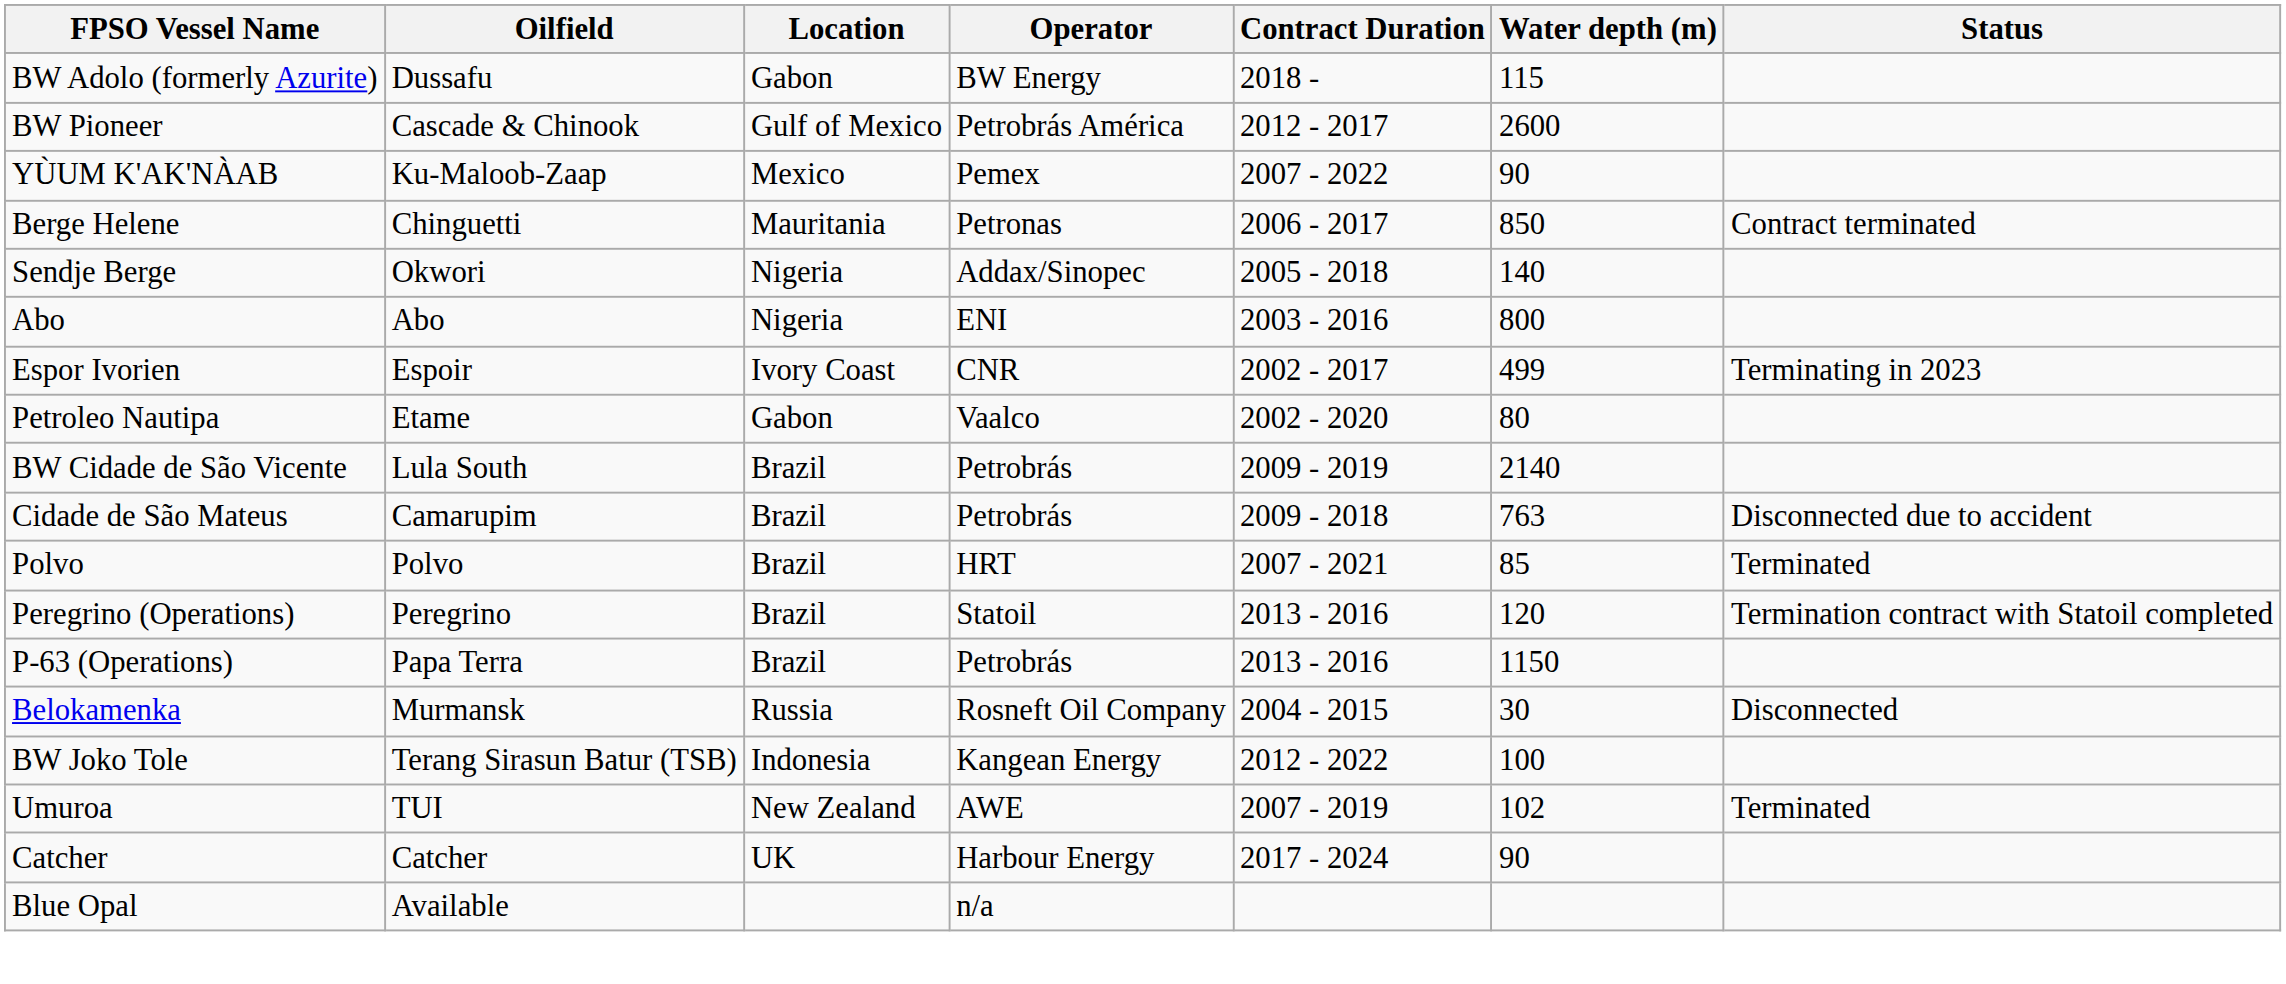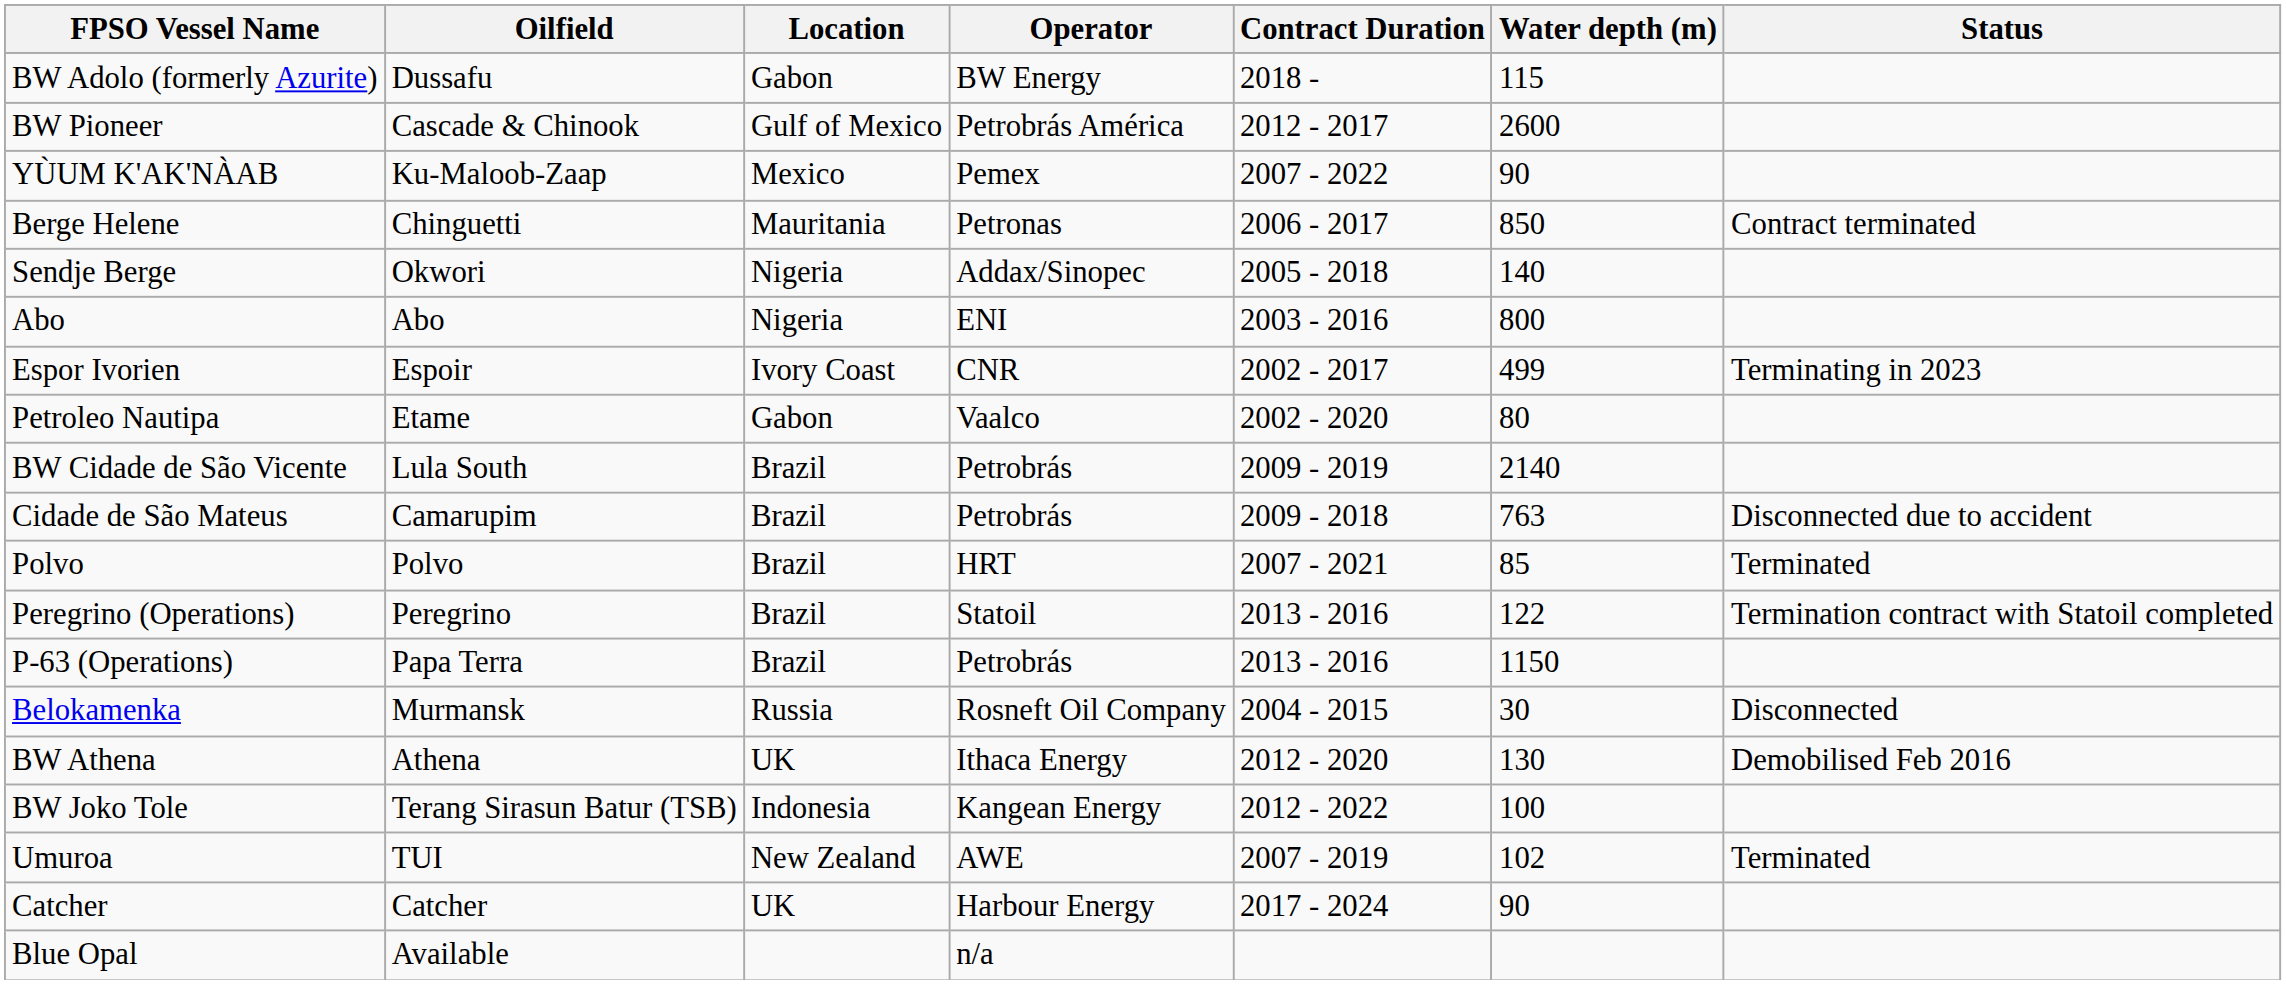 <table class="wikitable">
 <tr>
 <th>FPSO Vessel Name</th>
 <th>Oilfield</th>
 <th>Location</th>
 <th>Operator</th>
 <th>Contract Duration</th>
 <th>Water depth (m)</th>
 <th>Status</th>
 </tr>
 <tr>
 <td>BW Adolo (formerly <a href='#'>Azurite</a>)</td>
 <td>Dussafu</td>
 <td> Gabon</td>
 <td>BW Energy</td>
 <td>2018 -</td>
 <td>115</td>
 <td></td>
 </tr>
 <tr>
 <td>BW Pioneer</td>
 <td>Cascade & Chinook</td>
 <td> Gulf of Mexico</td>
 <td>Petrobrás América</td>
 <td>2012 - 2017</td>
 <td>2600</td>
 <td></td>
 </tr>
 <tr>
 <td>YÙUM K'AK'NÀAB</td>
 <td>Ku-Maloob-Zaap</td>
 <td> Mexico</td>
 <td>Pemex</td>
 <td>2007 - 2022</td>
 <td>90</td>
 <td></td>
 </tr>
 <tr>
 <td>Berge Helene</td>
 <td>Chinguetti</td>
 <td> Mauritania</td>
 <td>Petronas</td>
 <td>2006 - 2017</td>
 <td>850</td>
 <td>Contract terminated</td>
 </tr>
 <tr>
 <td>Sendje Berge</td>
 <td>Okwori</td>
 <td> Nigeria</td>
 <td>Addax/Sinopec</td>
 <td>2005 - 2018</td>
 <td>140</td>
 <td></td>
 </tr>
 <tr>
 <td>Abo</td>
 <td>Abo</td>
 <td> Nigeria</td>
 <td>ENI</td>
 <td>2003 - 2016</td>
 <td>800</td>
 <td></td>
 </tr>
 <tr>
 <td>Espor Ivorien</td>
 <td>Espoir</td>
 <td> Ivory Coast</td>
 <td>CNR</td>
 <td>2002 - 2017</td>
 <td>499</td>
 <td>Terminating in 2023</td>
 </tr>
 <tr>
 <td>Petroleo Nautipa</td>
 <td>Etame</td>
 <td> Gabon</td>
 <td>Vaalco</td>
 <td>2002 - 2020</td>
 <td>80</td>
 <td></td>
 </tr>
 <tr>
 <td>BW Cidade de São Vicente</td>
 <td>Lula South</td>
 <td> Brazil</td>
 <td>Petrobrás</td>
 <td>2009 - 2019</td>
 <td>2140</td>
 <td></td>
 </tr>
 <tr>
 <td>Cidade de São Mateus</td>
 <td>Camarupim</td>
 <td> Brazil</td>
 <td>Petrobrás</td>
 <td>2009 - 2018</td>
 <td>763</td>
 <td>Disconnected due to accident</td>
 </tr>
 <tr>
 <td>Polvo</td>
 <td>Polvo</td>
 <td> Brazil</td>
 <td>HRT</td>
 <td>2007 - 2021</td>
 <td>85</td>
 <td>Terminated</td>
 </tr>
 <tr>
 <td>Peregrino (Operations)</td>
 <td>Peregrino</td>
 <td> Brazil</td>
 <td>Statoil</td>
 <td>2013 - 2016</td>
-<td>120</td>
+<td>122</td>
 <td>Termination contract with Statoil completed</td>
 </tr>
 <tr>
 <td>P-63 (Operations)</td>
 <td>Papa Terra</td>
 <td> Brazil</td>
 <td>Petrobrás</td>
 <td>2013 - 2016</td>
 <td>1150</td>
 <td></td>
 </tr>
 <tr>
 <td><a href='#'>Belokamenka</a></td>
 <td>Murmansk</td>
 <td> Russia</td>
 <td>Rosneft Oil Company</td>
 <td>2004 - 2015</td>
 <td>30</td>
 <td>Disconnected</td>
+</tr>
+<tr>
+<td>BW Athena</td>
+<td>Athena</td>
+<td> UK</td>
+<td>Ithaca Energy</td>
+<td>2012 - 2020</td>
+<td>130</td>
+<td>Demobilised Feb 2016</td>
 </tr>
 <tr>
 <td>BW Joko Tole</td>
 <td>Terang Sirasun Batur (TSB)</td>
 <td> Indonesia</td>
 <td>Kangean Energy</td>
 <td>2012 - 2022</td>
 <td>100</td>
 <td></td>
 </tr>
 <tr>
 <td>Umuroa</td>
 <td>TUI</td>
 <td> New Zealand</td>
 <td>AWE</td>
 <td>2007 - 2019</td>
 <td>102</td>
 <td>Terminated</td>
 </tr>
 <tr>
 <td>Catcher</td>
 <td>Catcher</td>
 <td> UK</td>
 <td>Harbour Energy</td>
 <td>2017 - 2024</td>
 <td>90</td>
 <td></td>
 </tr>
 <tr>
 <td>Blue Opal</td>
 <td>Available</td>
 <td></td>
 <td>n/a</td>
 <td></td>
 <td></td>
 <td></td>
 </tr>
 </table>
